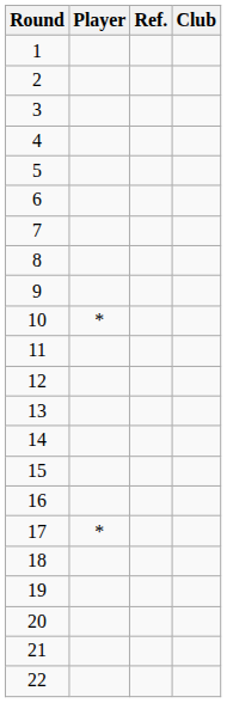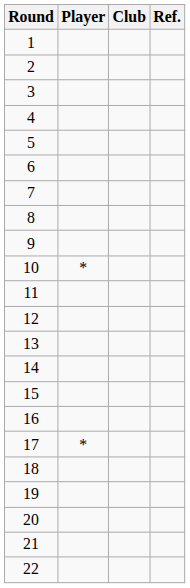 <table class="wikitable sortable" style="text-align:center">
 <tr>
 <th>Round</th>
 <th>Player</th>
+<th>Club</th>
 <th class="unsortable">Ref.</th>
-<th>Club</th>
 </tr>
 <tr>
 <td>1</td>
 <td></td>
 <td></td>
 <td></td>
 </tr>
 <tr>
 <td>2</td>
 <td><strong></strong></td>
+<td><strong></strong></td>
 <td></td>
-<td><strong></strong></td>
 </tr>
 <tr>
 <td>3</td>
 <td></td>
 <td></td>
 <td></td>
 </tr>
 <tr>
 <td>4</td>
 <td></td>
 <td></td>
 <td></td>
 </tr>
 <tr>
 <td>5</td>
 <td></td>
 <td></td>
 <td></td>
 </tr>
 <tr>
 <td>6</td>
 <td></td>
 <td></td>
 <td></td>
 </tr>
 <tr>
 <td>7</td>
 <td></td>
 <td></td>
 <td></td>
 </tr>
 <tr>
 <td>8</td>
 <td></td>
 <td></td>
 <td></td>
 </tr>
 <tr>
 <td>9</td>
 <td></td>
 <td></td>
 <td></td>
 </tr>
 <tr>
 <td>10</td>
 <td>*</td>
 <td></td>
 <td></td>
 </tr>
 <tr>
 <td>11</td>
 <td></td>
 <td></td>
 <td></td>
 </tr>
 <tr>
 <td>12</td>
 <td></td>
 <td></td>
 <td></td>
 </tr>
 <tr>
 <td>13</td>
 <td></td>
 <td></td>
 <td></td>
 </tr>
 <tr>
 <td>14</td>
 <td></td>
 <td></td>
 <td></td>
 </tr>
 <tr>
 <td>15</td>
 <td></td>
 <td></td>
 <td></td>
 </tr>
 <tr>
 <td>16</td>
 <td></td>
 <td></td>
 <td></td>
 </tr>
 <tr>
 <td>17</td>
 <td>*</td>
 <td></td>
 <td></td>
 </tr>
 <tr>
 <td>18</td>
 <td></td>
 <td></td>
 <td></td>
 </tr>
 <tr>
 <td>19</td>
 <td></td>
 <td></td>
 <td></td>
 </tr>
 <tr>
 <td>20</td>
 <td></td>
 <td></td>
 <td></td>
 </tr>
 <tr>
 <td>21</td>
 <td></td>
 <td></td>
 <td></td>
 </tr>
 <tr>
 <td>22</td>
 <td></td>
 <td></td>
 <td></td>
 </tr>
 </table>
